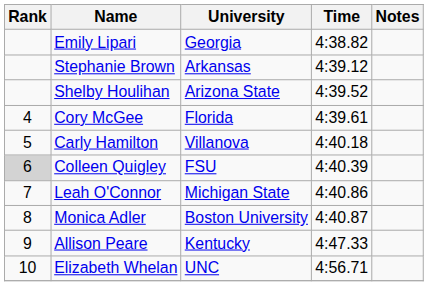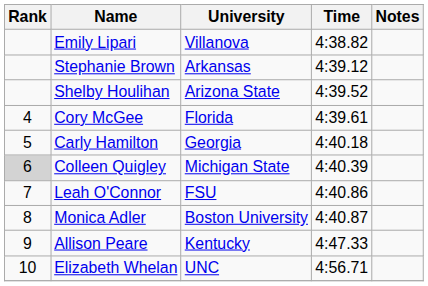 <table class="wikitable sortable" style="text-align:center">
 <tr>
 <th>Rank</th>
 <th>Name</th>
 <th>University</th>
 <th>Time</th>
 <th>Notes</th>
 </tr>
 <tr>
 <td></td>
 <td align=left><a href='#'>Emily Lipari</a></td>
-<td align=left><a href='#'>Georgia</a></td>
+<td align=left><a href='#'>Villanova</a></td>
 <td>4:38.82</td>
 <td></td>
 </tr>
 <tr>
 <td></td>
 <td align=left><a href='#'>Stephanie Brown</a></td>
 <td align=left><a href='#'>Arkansas</a></td>
 <td>4:39.12</td>
 <td></td>
 </tr>
 <tr>
 <td></td>
 <td align=left><a href='#'>Shelby Houlihan</a></td>
 <td align=left><a href='#'>Arizona State</a></td>
 <td>4:39.52</td>
 <td></td>
 </tr>
 <tr>
 <td>4</td>
 <td align=left><a href='#'>Cory McGee</a></td>
 <td align=left><a href='#'>Florida</a></td>
 <td>4:39.61</td>
 <td></td>
 </tr>
 <tr>
 <td>5</td>
 <td align=left><a href='#'>Carly Hamilton</a></td>
-<td align=left><a href='#'>Villanova</a></td>
+<td align=left><a href='#'>Georgia</a></td>
 <td>4:40.18</td>
 <td></td>
 </tr>
 <tr>
 <td style="background: lightgrey;">6</td>
 <td align=left><a href='#'>Colleen Quigley</a></td>
-<td align=left><a href='#'>FSU</a></td>
+<td align=left><a href='#'>Michigan State</a></td>
 <td>4:40.39</td>
 <td></td>
 </tr>
 <tr>
 <td>7</td>
 <td align=left><a href='#'>Leah O'Connor</a></td>
-<td align=left><a href='#'>Michigan State</a></td>
+<td align=left><a href='#'>FSU</a></td>
 <td>4:40.86</td>
 <td></td>
 </tr>
 <tr>
 <td>8</td>
 <td align=left><a href='#'>Monica Adler</a></td>
 <td align=left><a href='#'>Boston University</a></td>
 <td>4:40.87</td>
 <td></td>
 </tr>
 <tr>
 <td>9</td>
 <td align=left><a href='#'>Allison Peare</a></td>
 <td align=left><a href='#'>Kentucky</a></td>
 <td>4:47.33</td>
 <td></td>
 </tr>
 <tr>
 <td>10</td>
 <td align="left"><a href='#'>Elizabeth Whelan</a> </td>
 <td align=left><a href='#'>UNC</a></td>
 <td>4:56.71</td>
 <td></td>
 </tr>
 <tr>
 </tr>
 </table>
